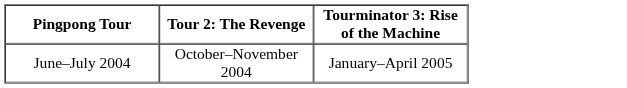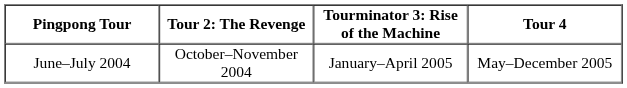 <table | border="1" cellspacing="0">
 <tr>
 <th width="155">Pingpong Tour</th>
 <th width="155">Tour 2: The Revenge</th>
 <th width="155">Tourminator 3: Rise of the Machine</th>
+<th width="155">Tour 4</th>
 </tr>
 <tr align="center">
 <td>June–July 2004</td>
 <td>October–November 2004</td>
 <td>January–April 2005</td>
+<td>May–December 2005</td>
 </tr>
 </table>
